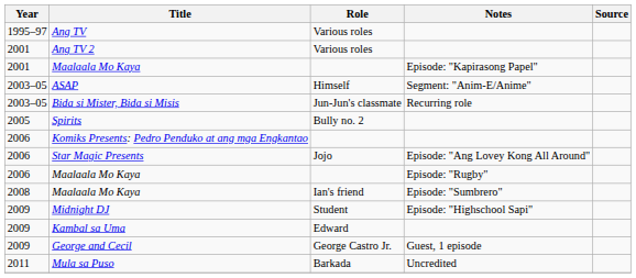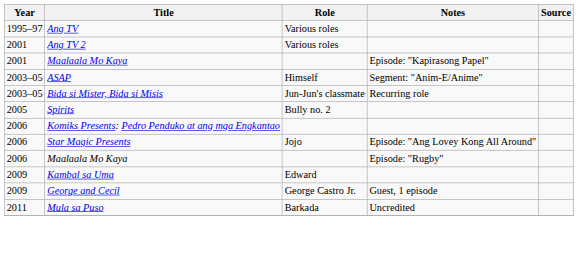 <table class="wikitable sortable" >
 <tr>
 <th>Year</th>
 <th>Title</th>
 <th>Role</th>
 <th class="unsortable">Notes </th>
 <th class="unsortable">Source </th>
 </tr>
 <tr>
 <td>1995–97</td>
 <td><em><a href='#'>Ang TV</a></em></td>
 <td>Various roles</td>
 <td></td>
 <td></td>
 </tr>
 <tr>
 <td>2001</td>
 <td><em><a href='#'>Ang TV 2</a></em></td>
 <td>Various roles</td>
 <td></td>
 <td></td>
 </tr>
 <tr>
 <td>2001</td>
 <td><em><a href='#'>Maalaala Mo Kaya</a></em></td>
 <td></td>
 <td>Episode: "Kapirasong Papel"</td>
 <td></td>
 </tr>
 <tr>
 <td>2003–05</td>
 <td><em><a href='#'>ASAP</a></em></td>
 <td>Himself</td>
 <td>Segment: "Anim-E/Anime"</td>
 <td></td>
 </tr>
 <tr>
 <td>2003–05</td>
 <td><em><a href='#'>Bida si Mister, Bida si Misis</a></em></td>
 <td>Jun-Jun's classmate</td>
 <td>Recurring role</td>
 <td></td>
 </tr>
 <tr>
 <td>2005</td>
 <td><em><a href='#'>Spirits</a></em></td>
 <td>Bully no. 2</td>
 <td></td>
 <td></td>
 </tr>
 <tr>
 <td>2006</td>
 <td><em><a href='#'>Komiks Presents</a>:  <a href='#'>Pedro Penduko at ang mga Engkantao</a></em></td>
 <td></td>
 <td></td>
 <td></td>
 </tr>
 <tr>
 <td>2006</td>
 <td><em><a href='#'>Star Magic Presents</a></em></td>
 <td>Jojo</td>
 <td>Episode: "Ang Lovey Kong All Around"</td>
 <td></td>
 </tr>
 <tr>
 <td>2006</td>
 <td><em>Maalaala Mo Kaya</em></td>
 <td></td>
 <td>Episode: "Rugby"</td>
 <td></td>
 </tr>
 <tr>
-<td>2008</td>
-<td><em>Maalaala Mo Kaya</em></td>
-<td>Ian's friend</td>
-<td>Episode: "Sumbrero"</td>
-<td></td>
-</tr>
-<tr>
-<td>2009</td>
-<td><em><a href='#'>Midnight DJ</a></em></td>
-<td>Student</td>
-<td>Episode: "Highschool Sapi"</td>
-<td></td>
-</tr>
-<tr>
 <td>2009</td>
 <td><em><a href='#'>Kambal sa Uma</a></em></td>
 <td>Edward</td>
 <td></td>
 <td></td>
 </tr>
 <tr>
 <td>2009</td>
 <td><em><a href='#'>George and Cecil</a></em></td>
 <td>George Castro Jr.</td>
 <td>Guest, 1 episode</td>
 <td></td>
 </tr>
 <tr>
 <td>2011</td>
 <td><em><a href='#'>Mula sa Puso</a></em></td>
 <td>Barkada</td>
 <td>Uncredited</td>
 <td></td>
 </tr>
 <tr>
 </tr>
 </table>
